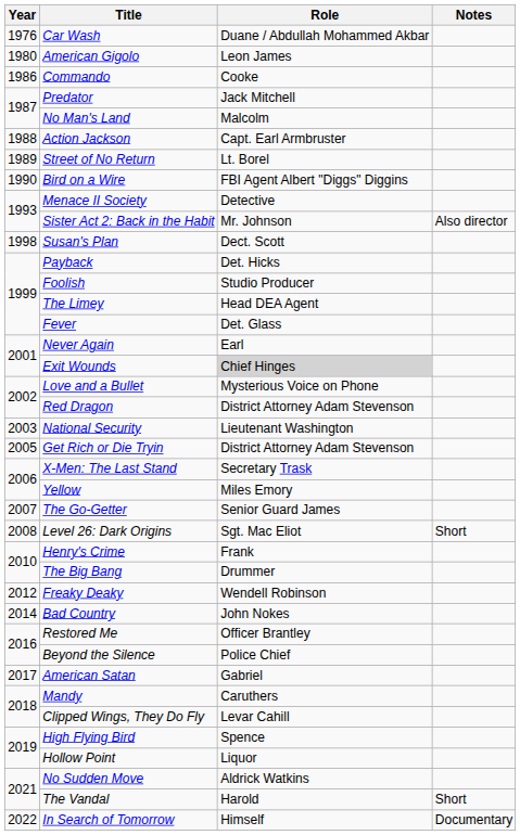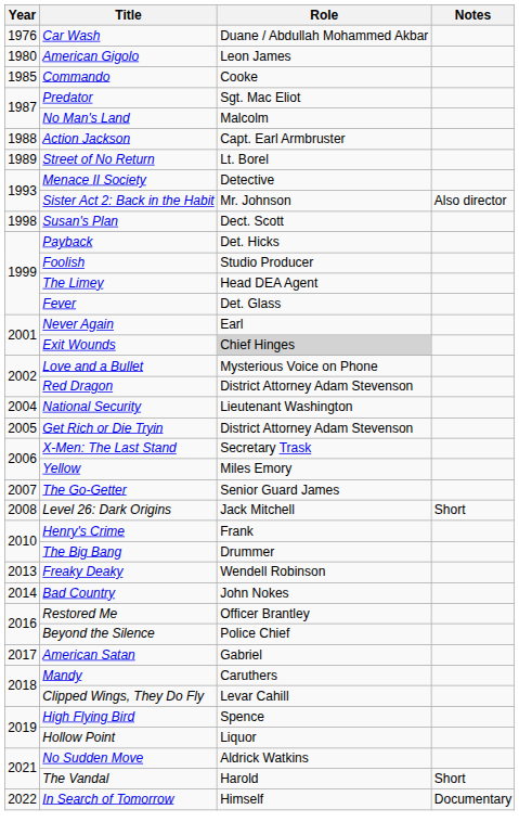 <table class="wikitable plainrowheaders sortable" style="margin-right: 0;">
 <tr>
 <th>Year</th>
 <th>Title</th>
 <th>Role</th>
 <th>Notes</th>
 </tr>
 <tr>
 <td>1976</td>
 <td><em><a href='#'>Car Wash</a></em></td>
 <td>Duane / Abdullah Mohammed Akbar</td>
 <td></td>
 </tr>
 <tr>
 <td>1980</td>
 <td><em><a href='#'>American Gigolo</a></em></td>
 <td>Leon James</td>
 <td></td>
 </tr>
 <tr>
-<td>1986</td>
+<td>1985</td>
 <td><em><a href='#'>Commando</a></em></td>
 <td>Cooke</td>
 <td></td>
 </tr>
 <tr>
 <td rowspan=2>1987</td>
 <td><em><a href='#'>Predator</a></em></td>
-<td>Jack Mitchell</td>
+<td>Sgt. Mac Eliot</td>
 <td></td>
 </tr>
 <tr>
 <td><em><a href='#'>No Man's Land</a></em></td>
 <td>Malcolm</td>
 <td></td>
 </tr>
 <tr>
 <td>1988</td>
 <td><em><a href='#'>Action Jackson</a></em></td>
 <td>Capt. Earl Armbruster</td>
 <td></td>
 </tr>
 <tr>
 <td>1989</td>
 <td><em><a href='#'>Street of No Return</a></em></td>
 <td>Lt. Borel</td>
-<td></td>
-</tr>
-<tr>
-<td>1990</td>
-<td><em><a href='#'>Bird on a Wire</a></em></td>
-<td>FBI Agent Albert "Diggs" Diggins</td>
 <td></td>
 </tr>
 <tr>
 <td rowspan=2>1993</td>
 <td><em><a href='#'>Menace II Society</a></em></td>
 <td>Detective</td>
 <td></td>
 </tr>
 <tr>
 <td><em><a href='#'>Sister Act 2: Back in the Habit</a></em></td>
 <td>Mr. Johnson</td>
 <td>Also director</td>
 </tr>
 <tr>
 <td>1998</td>
 <td><em><a href='#'>Susan's Plan</a></em></td>
 <td>Dect. Scott</td>
 <td></td>
 </tr>
 <tr>
 <td rowspan=4>1999</td>
 <td><em><a href='#'>Payback</a></em></td>
 <td>Det. Hicks</td>
 <td></td>
 </tr>
 <tr>
 <td><em><a href='#'>Foolish</a></em></td>
 <td>Studio Producer</td>
 <td></td>
 </tr>
 <tr>
 <td><em><a href='#'>The Limey</a></em></td>
 <td>Head DEA Agent</td>
 <td></td>
 </tr>
 <tr>
 <td><em><a href='#'>Fever</a></em></td>
 <td>Det. Glass</td>
 <td></td>
 </tr>
 <tr>
 <td rowspan=2>2001</td>
 <td><em><a href='#'>Never Again</a></em></td>
 <td>Earl</td>
 <td></td>
 </tr>
 <tr>
 <td><em><a href='#'>Exit Wounds</a></em></td>
 <td style="background: lightgrey;">Chief Hinges</td>
 <td></td>
 </tr>
 <tr>
 <td rowspan=2>2002</td>
 <td><em><a href='#'>Love and a Bullet</a></em></td>
 <td>Mysterious Voice on Phone</td>
 <td></td>
 </tr>
 <tr>
 <td><em><a href='#'>Red Dragon</a></em></td>
 <td>District Attorney Adam Stevenson</td>
 <td></td>
 </tr>
 <tr>
-<td>2003</td>
+<td>2004</td>
 <td><em><a href='#'>National Security</a></em></td>
 <td>Lieutenant Washington</td>
 <td></td>
 </tr>
 <tr>
 <td>2005</td>
 <td><em><a href='#'>Get Rich or Die Tryin</a></em></td>
 <td>District Attorney Adam Stevenson</td>
 <td></td>
 </tr>
 <tr>
 <td rowspan=2>2006</td>
 <td><em><a href='#'>X-Men: The Last Stand</a></em></td>
 <td>Secretary <a href='#'>Trask</a></td>
 <td></td>
 </tr>
 <tr>
 <td><em><a href='#'>Yellow</a></em></td>
 <td>Miles Emory</td>
 <td></td>
 </tr>
 <tr>
 <td>2007</td>
 <td><em><a href='#'>The Go-Getter</a></em></td>
 <td>Senior Guard James</td>
 <td></td>
 </tr>
 <tr>
 <td>2008</td>
 <td><em>Level 26: Dark Origins</em></td>
-<td>Sgt. Mac Eliot</td>
+<td>Jack Mitchell</td>
 <td>Short</td>
 </tr>
 <tr>
 <td rowspan=2>2010</td>
 <td><em><a href='#'>Henry's Crime</a></em></td>
 <td>Frank</td>
 <td></td>
 </tr>
 <tr>
 <td><em><a href='#'>The Big Bang</a></em></td>
 <td>Drummer</td>
 <td></td>
 </tr>
 <tr>
-<td>2012</td>
+<td>2013</td>
 <td><em><a href='#'>Freaky Deaky</a></em></td>
 <td>Wendell Robinson</td>
 <td></td>
 </tr>
 <tr>
 <td>2014</td>
 <td><em><a href='#'>Bad Country</a></em></td>
 <td>John Nokes</td>
 <td></td>
 </tr>
 <tr>
 <td rowspan=2>2016</td>
 <td><em>Restored Me</em></td>
 <td>Officer Brantley</td>
 <td></td>
 </tr>
 <tr>
 <td><em>Beyond the Silence</em></td>
 <td>Police Chief</td>
 <td></td>
 </tr>
 <tr>
 <td>2017</td>
 <td><em><a href='#'>American Satan</a></em></td>
 <td>Gabriel</td>
 <td></td>
 </tr>
 <tr>
 <td rowspan=2>2018</td>
 <td><em><a href='#'>Mandy</a></em></td>
 <td>Caruthers</td>
 <td></td>
 </tr>
 <tr>
 <td><em>Clipped Wings, They Do Fly</em></td>
 <td>Levar Cahill</td>
 <td></td>
 </tr>
 <tr>
 <td rowspan=2>2019</td>
 <td><em><a href='#'>High Flying Bird</a></em></td>
 <td>Spence</td>
 <td></td>
 </tr>
 <tr>
 <td><em>Hollow Point</em></td>
 <td>Liquor</td>
 <td></td>
 </tr>
 <tr>
 <td rowspan=2>2021</td>
 <td><em><a href='#'>No Sudden Move</a></em></td>
 <td>Aldrick Watkins</td>
 <td></td>
 </tr>
 <tr>
 <td><em>The Vandal</em></td>
 <td>Harold</td>
 <td>Short</td>
 </tr>
 <tr>
 <td>2022</td>
 <td><em><a href='#'>In Search of Tomorrow</a></em></td>
 <td>Himself</td>
 <td>Documentary</td>
 </tr>
 </table>
